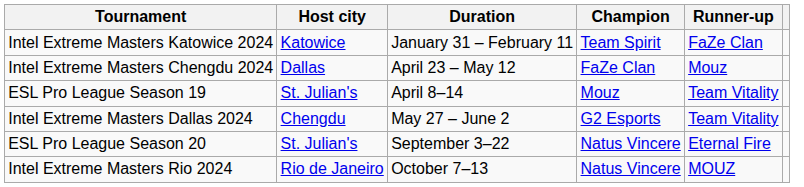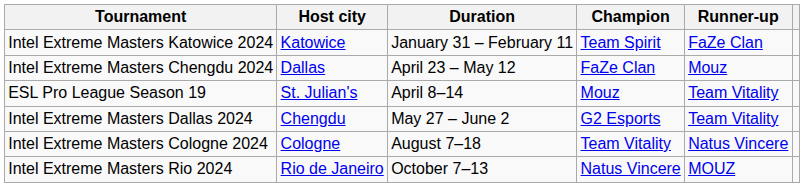 <table class="wikitable">
 <tr>
 <th>Tournament</th>
 <th>Host city</th>
 <th>Duration</th>
 <th>Champion</th>
 <th>Runner-up</th>
 <th></th>
 </tr>
 <tr>
 <td>Intel Extreme Masters Katowice 2024</td>
 <td> <a href='#'>Katowice</a></td>
 <td>January 31 – February 11</td>
 <td><a href='#'>Team Spirit</a></td>
 <td><a href='#'>FaZe Clan</a></td>
 <td></td>
 </tr>
 <tr>
 <td>Intel Extreme Masters Chengdu 2024</td>
 <td> <a href='#'>Dallas</a></td>
 <td>April 23 – May 12</td>
 <td><a href='#'>FaZe Clan</a></td>
 <td><a href='#'>Mouz</a></td>
 <td></td>
 </tr>
 <tr>
 <td>ESL Pro League Season 19</td>
 <td> <a href='#'>St. Julian's</a></td>
 <td>April 8–14</td>
 <td><a href='#'>Mouz</a></td>
 <td><a href='#'>Team Vitality</a></td>
 <td></td>
 </tr>
 <tr>
 <td>Intel Extreme Masters Dallas 2024</td>
 <td> <a href='#'>Chengdu</a></td>
 <td>May 27 – June 2</td>
 <td><a href='#'>G2 Esports</a></td>
 <td><a href='#'>Team Vitality</a></td>
 <td></td>
 </tr>
 <tr>
-<td>ESL Pro League Season 20</td>
-<td> <a href='#'>St. Julian's</a></td>
-<td>September 3–22</td>
+<td>Intel Extreme Masters Cologne 2024</td>
+<td> <a href='#'>Cologne</a></td>
+<td>August 7–18</td>
+<td><a href='#'>Team Vitality</a></td>
 <td><a href='#'>Natus Vincere</a></td>
-<td><a href='#'>Eternal Fire</a></td>
 <td></td>
 </tr>
 <tr>
 <td>Intel Extreme Masters Rio 2024</td>
 <td> <a href='#'>Rio de Janeiro</a></td>
 <td>October 7–13</td>
 <td><a href='#'>Natus Vincere</a></td>
 <td><a href='#'>MOUZ</a></td>
 <td></td>
 </tr>
 </table>
